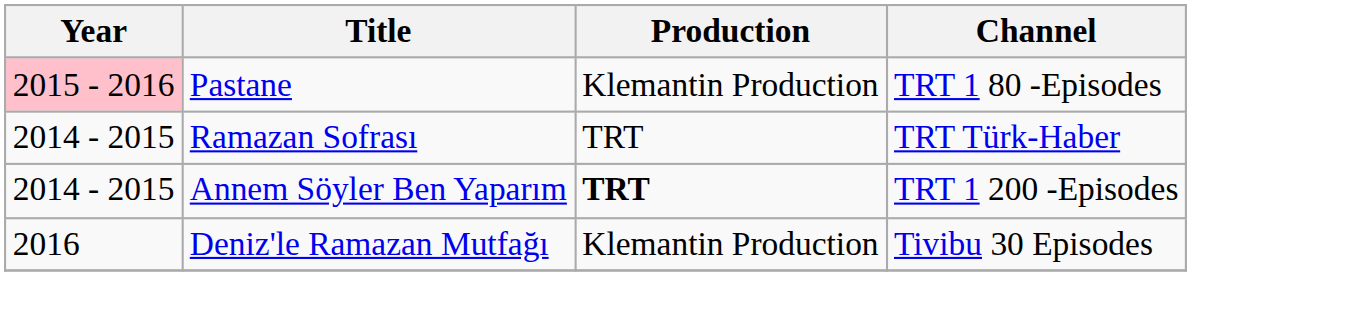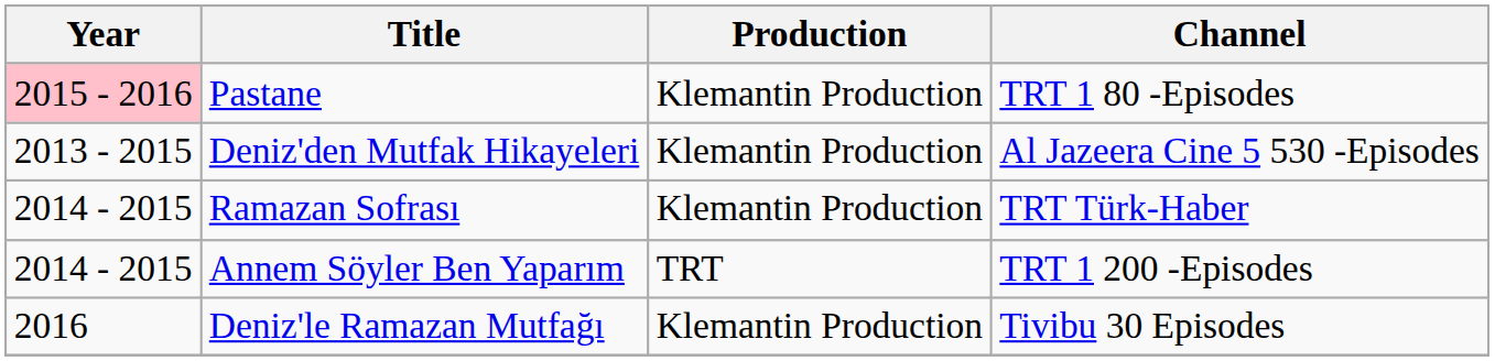 <table class="wikitable">
 <tr>
 <th>Year</th>
 <th>Title</th>
 <th>Production</th>
 <th>Channel</th>
 </tr>
 <tr>
 <td style="background: pink;">2015 - 2016</td>
 <td><a href='#'>Pastane</a></td>
 <td>Klemantin Production</td>
 <td><a href='#'>TRT 1</a> 80 -Episodes</td>
 </tr>
 <tr>
+<td>2013 - 2015</td>
+<td><a href='#'>Deniz'den Mutfak Hikayeleri</a></td>
+<td>Klemantin Production</td>
+<td><a href='#'> Al Jazeera Cine 5</a> 530 -Episodes</td>
+</tr>
+<tr>
 <td>2014 - 2015</td>
 <td><a href='#'>Ramazan Sofrası</a></td>
-<td>TRT</td>
+<td>Klemantin Production</td>
 <td><a href='#'>TRT Türk-Haber</a></td>
 </tr>
 <tr>
 <td>2014 - 2015</td>
 <td><a href='#'>Annem Söyler Ben Yaparım</a></td>
-<td><strong>TRT</strong></td>
+<td>TRT</td>
 <td><a href='#'>TRT 1</a>  200 -Episodes</td>
 </tr>
 <tr>
 <td>2016</td>
 <td><a href='#'>Deniz'le Ramazan Mutfağı</a></td>
 <td>Klemantin Production</td>
 <td><a href='#'>Tivibu</a> 30 Episodes</td>
 </tr>
 <tr>
 </tr>
 </table>
